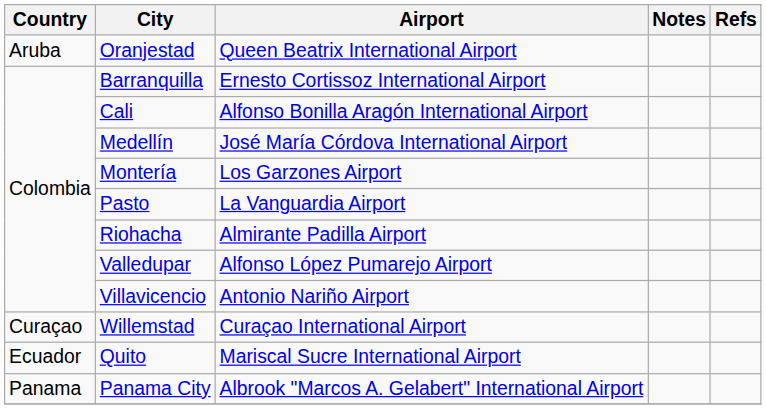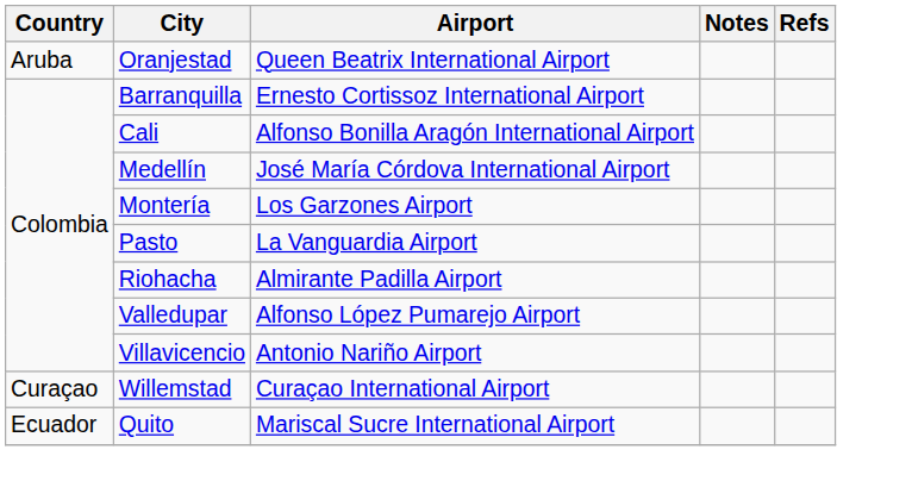 <table class="sortable wikitable">
 <tr>
 <th>Country</th>
 <th>City</th>
 <th>Airport</th>
 <th>Notes</th>
 <th class="unsortable">Refs</th>
 </tr>
 <tr>
 <td>Aruba</td>
 <td><a href='#'>Oranjestad</a></td>
 <td><a href='#'>Queen Beatrix International Airport</a></td>
 <td align=center></td>
 <td></td>
 </tr>
 <tr>
 <td rowspan=8>Colombia</td>
 <td><a href='#'>Barranquilla</a></td>
 <td><a href='#'>Ernesto Cortissoz International Airport</a></td>
 <td></td>
 <td></td>
 </tr>
 <tr>
 <td><a href='#'>Cali</a></td>
 <td><a href='#'>Alfonso Bonilla Aragón International Airport</a></td>
 <td></td>
 </tr>
 <tr>
 <td><a href='#'>Medellín</a></td>
 <td><a href='#'>José María Córdova International Airport</a></td>
 <td></td>
 <td></td>
 </tr>
 <tr>
 <td><a href='#'>Montería</a></td>
 <td><a href='#'>Los Garzones Airport</a></td>
 <td align=center></td>
 <td></td>
 </tr>
 <tr>
 <td><a href='#'>Pasto</a></td>
 <td><a href='#'>La Vanguardia Airport</a></td>
 <td></td>
 <td></td>
 </tr>
 <tr>
 <td><a href='#'>Riohacha</a></td>
 <td><a href='#'>Almirante Padilla Airport</a></td>
 <td align=center></td>
 <td></td>
 </tr>
 <tr>
 <td><a href='#'>Valledupar</a></td>
 <td><a href='#'>Alfonso López Pumarejo Airport</a></td>
 <td align=center></td>
 <td></td>
 </tr>
 <tr>
 <td><a href='#'>Villavicencio</a></td>
 <td><a href='#'>Antonio Nariño Airport</a></td>
 <td align=center></td>
 <td></td>
 </tr>
 <tr>
 <td>Curaçao</td>
 <td><a href='#'>Willemstad</a></td>
 <td><a href='#'>Curaçao International Airport</a></td>
 <td></td>
 <td></td>
 </tr>
 <tr>
 <td>Ecuador</td>
 <td><a href='#'>Quito</a></td>
 <td><a href='#'>Mariscal Sucre International Airport</a></td>
 <td></td>
 <td></td>
 </tr>
 <tr>
-<td>Panama</td>
-<td><a href='#'>Panama City</a></td>
-<td><a href='#'>Albrook "Marcos A. Gelabert" International Airport</a></td>
-<td></td>
-<td></td>
-</tr>
-<tr>
 </tr>
 </table>
